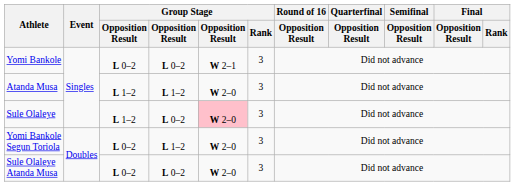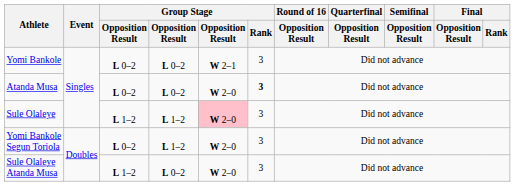 <table class=wikitable style="font-size:90%">
 <tr>
 <th rowspan="2">Athlete</th>
 <th rowspan="2">Event</th>
 <th colspan="4">Group Stage</th>
 <th>Round of 16</th>
 <th>Quarterfinal</th>
 <th>Semifinal</th>
 <th colspan=2>Final</th>
 </tr>
 <tr>
 <th>Opposition<br>Result</th>
 <th>Opposition<br>Result</th>
 <th>Opposition<br>Result</th>
 <th>Rank</th>
 <th>Opposition<br>Result</th>
 <th>Opposition<br>Result</th>
 <th>Opposition<br>Result</th>
 <th>Opposition<br>Result</th>
 <th>Rank</th>
 </tr>
 <tr align=center>
 <td align=left><a href='#'>Yomi Bankole</a></td>
 <td align=left rowspan=3><a href='#'>Singles</a></td>
 <td><br><strong>L</strong> 0–2</td>
 <td><br><strong>L</strong> 0–2</td>
 <td><br><strong>W</strong> 2–1</td>
 <td>3</td>
 <td colspan=5>Did not advance</td>
 </tr>
 <tr align=center>
 <td align=left><a href='#'>Atanda Musa</a></td>
-<td><br><strong>L</strong> 1–2</td>
-<td><br><strong>L</strong> 1–2</td>
+<td><br><strong>L</strong> 0–2</td>
+<td><br><strong>L</strong> 0–2</td>
 <td><br><strong>W</strong> 2–0</td>
-<td>3</td>
+<td><strong>3</strong></td>
 <td colspan=5>Did not advance</td>
 </tr>
 <tr align=center>
 <td align=left><a href='#'>Sule Olaleye</a></td>
 <td><br><strong>L</strong> 1–2</td>
-<td><br><strong>L</strong> 0–2</td>
+<td><br><strong>L</strong> 1–2</td>
 <td style="background: pink;"><br><strong>W</strong> 2–0</td>
 <td>3</td>
 <td colspan=5>Did not advance</td>
 </tr>
 <tr align=center>
 <td align=left><a href='#'>Yomi Bankole</a><br><a href='#'>Segun Toriola</a></td>
 <td align=left rowspan=2><a href='#'>Doubles</a></td>
 <td><br><strong>L</strong> 0–2</td>
 <td><br><strong>L</strong> 1–2</td>
 <td><br><strong>W</strong> 2–0</td>
 <td>3</td>
 <td colspan=5>Did not advance</td>
 </tr>
 <tr align=center>
 <td align=left><a href='#'>Sule Olaleye</a><br><a href='#'>Atanda Musa</a></td>
-<td><br><strong>L</strong> 0–2</td>
+<td><br><strong>L</strong> 1–2</td>
 <td><br><strong>L</strong> 0–2</td>
 <td><br><strong>W</strong> 2–0</td>
 <td>3</td>
 <td colspan=5>Did not advance</td>
 </tr>
 </table>
